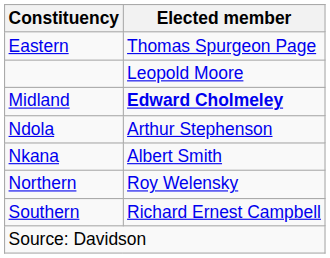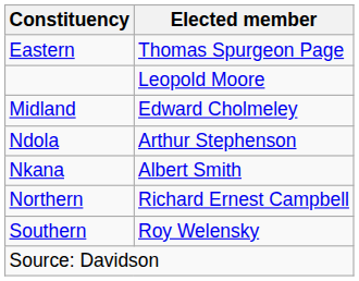 <table class=wikitable>
 <tr>
 <th>Constituency</th>
 <th>Elected member</th>
 </tr>
 <tr>
 <td><a href='#'>Eastern</a></td>
 <td><a href='#'>Thomas Spurgeon Page</a></td>
 </tr>
 <tr>
 <td></td>
 <td><a href='#'>Leopold Moore</a></td>
 </tr>
 <tr>
 <td><a href='#'>Midland</a></td>
-<td><strong><a href='#'>Edward Cholmeley</a></strong></td>
+<td><a href='#'>Edward Cholmeley</a></td>
 </tr>
 <tr>
 <td><a href='#'>Ndola</a></td>
 <td><a href='#'>Arthur Stephenson</a></td>
 </tr>
 <tr>
 <td><a href='#'>Nkana</a></td>
 <td><a href='#'>Albert Smith</a></td>
 </tr>
 <tr>
 <td><a href='#'>Northern</a></td>
-<td><a href='#'>Roy Welensky</a></td>
+<td><a href='#'>Richard Ernest Campbell</a></td>
 </tr>
 <tr>
 <td><a href='#'>Southern</a></td>
-<td><a href='#'>Richard Ernest Campbell</a></td>
+<td><a href='#'>Roy Welensky</a></td>
 </tr>
 <tr>
 <td colspan=3>Source: Davidson</td>
 </tr>
 </table>
